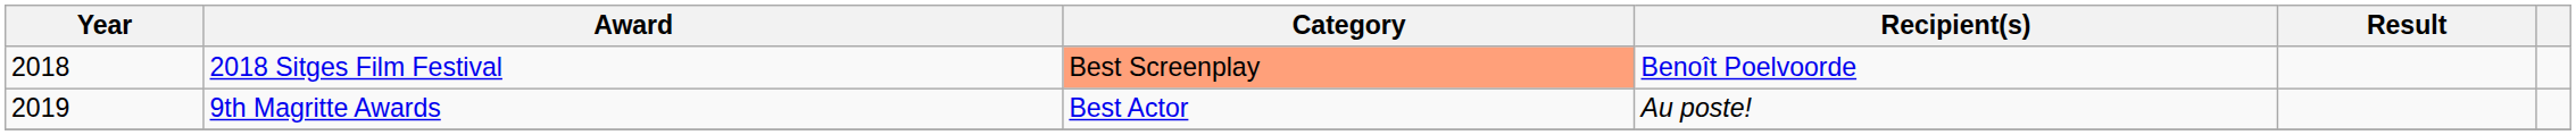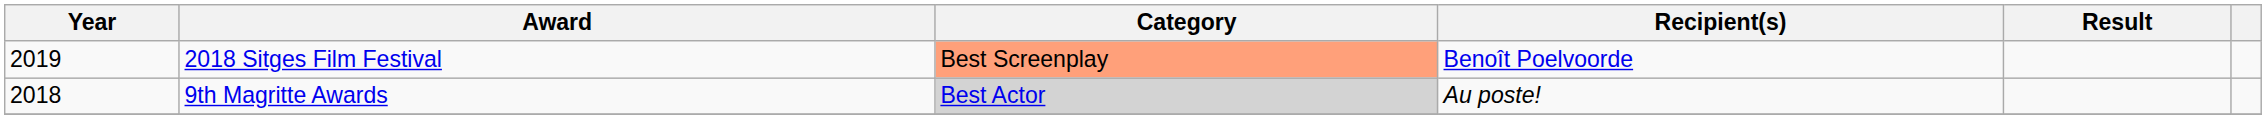 <table class="wikitable sortable" style="width: 99%;">
 <tr>
 <th scope="col">Year</th>
 <th scope="col">Award</th>
 <th scope="col">Category</th>
 <th scope="col">Recipient(s)</th>
 <th scope="col">Result</th>
 <th scope="col" class="unsortable"></th>
 </tr>
 <tr>
-<td>2018</td>
+<td>2019</td>
 <td><a href='#'>2018 Sitges Film Festival</a></td>
 <td style="background: lightsalmon;">Best Screenplay</td>
 <td><a href='#'>Benoît Poelvoorde</a></td>
 <td></td>
 <td style="text-align:center;"></td>
 </tr>
 <tr>
-<td>2019</td>
+<td>2018</td>
 <td><a href='#'>9th Magritte Awards</a></td>
-<td><a href='#'>Best Actor</a></td>
+<td style="background: lightgrey;"><a href='#'>Best Actor</a></td>
 <td><em>Au poste!</em></td>
 <td></td>
 <td style="text-align:center;"></td>
 </tr>
 <tr>
 </tr>
 </table>
